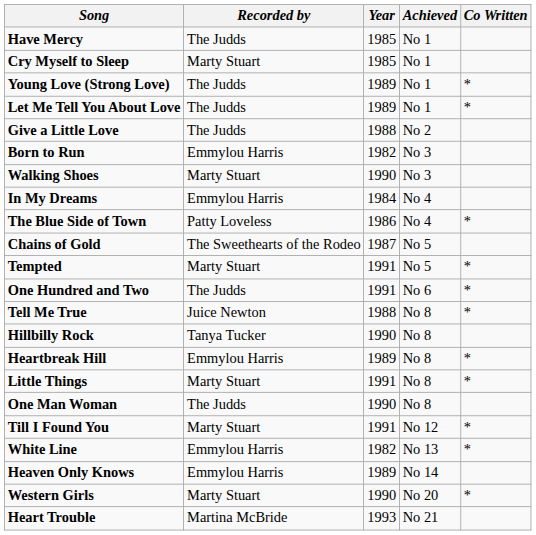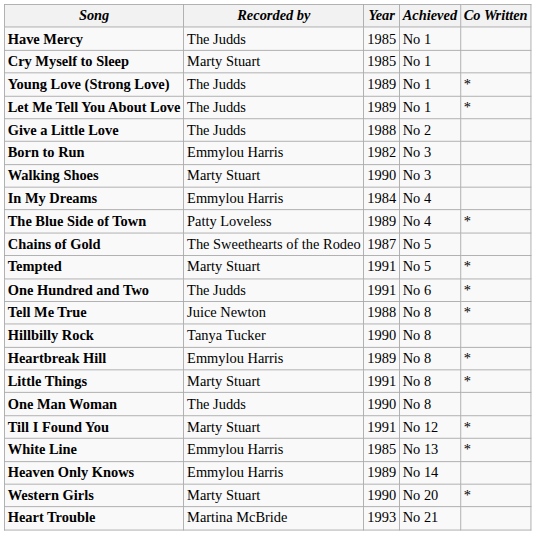 <table class="wikitable">
 <tr>
 <th><em>Song</em></th>
 <th><em>Recorded</em> <em>by</em></th>
 <th><em>Year</em></th>
 <th><em>Achieved</em></th>
 <th><em>Co Written</em></th>
 </tr>
 <tr>
 <td><strong>Have Mercy</strong></td>
 <td>The Judds</td>
 <td>1985</td>
 <td>No   1</td>
 <td></td>
 </tr>
 <tr>
 <td><strong>Cry Myself to Sleep</strong></td>
 <td>Marty Stuart</td>
 <td>1985</td>
 <td>No   1</td>
 <td></td>
 </tr>
 <tr>
 <td><strong>Young Love (Strong Love)</strong></td>
 <td>The Judds</td>
 <td>1989</td>
 <td Example>No   1</td>
 <td>*</td>
 </tr>
 <tr>
 <td><strong>Let Me Tell You About Love</strong></td>
 <td>The Judds</td>
 <td>1989</td>
 <td Example>No   1</td>
 <td>*</td>
 </tr>
 <tr>
 <td><strong>Give a Little Love</strong></td>
 <td>The Judds</td>
 <td>1988</td>
 <td Example>No   2</td>
 <td></td>
 </tr>
 <tr>
 <td><strong>Born to Run</strong></td>
 <td>Emmylou Harris</td>
 <td>1982</td>
 <td>No   3</td>
 <td></td>
 </tr>
 <tr>
 <td><strong>Walking Shoes</strong></td>
 <td>Marty Stuart</td>
 <td>1990</td>
 <td>No   3</td>
 <td></td>
 </tr>
 <tr>
 <td><strong>In My Dreams</strong></td>
 <td>Emmylou Harris</td>
 <td>1984</td>
 <td>No   4</td>
 <td></td>
 </tr>
 <tr>
 <td><strong>The Blue Side of Town</strong></td>
 <td>Patty Loveless</td>
-<td>1986</td>
+<td>1989</td>
 <td>No   4</td>
 <td>*</td>
 </tr>
 <tr>
 <td><strong>Chains of Gold</strong></td>
 <td>The Sweethearts of the Rodeo</td>
 <td>1987</td>
 <td>No   5</td>
 <td></td>
 </tr>
 <tr>
 <td><strong>Tempted</strong></td>
 <td>Marty Stuart</td>
 <td>1991</td>
 <td>No   5</td>
 <td>*</td>
 </tr>
 <tr>
 <td><strong>One Hundred and Two</strong></td>
 <td>The Judds</td>
 <td>1991</td>
 <td>No   6</td>
 <td>*</td>
 </tr>
 <tr>
 <td><strong>Tell Me True</strong></td>
 <td>Juice Newton</td>
 <td>1988</td>
 <td>No   8</td>
 <td>*</td>
 </tr>
 <tr>
 <td><strong>Hillbilly Rock</strong></td>
 <td>Tanya Tucker</td>
 <td>1990</td>
 <td>No   8</td>
 <td></td>
 </tr>
 <tr>
 <td><strong>Heartbreak Hill</strong></td>
 <td>Emmylou Harris</td>
 <td>1989</td>
 <td>No   8</td>
 <td>*</td>
 </tr>
 <tr>
 <td><strong>Little Things</strong></td>
 <td>Marty Stuart</td>
 <td>1991</td>
 <td>No   8</td>
 <td>*</td>
 </tr>
 <tr>
 <td><strong>One Man Woman</strong></td>
 <td>The Judds</td>
 <td>1990</td>
 <td>No   8</td>
 <td></td>
 </tr>
 <tr>
 <td><strong>Till I Found You</strong></td>
 <td>Marty Stuart</td>
 <td>1991</td>
 <td>No  12</td>
 <td>*</td>
 </tr>
 <tr>
 <td><strong>White Line</strong></td>
 <td>Emmylou Harris</td>
-<td>1982</td>
+<td>1985</td>
 <td>No  13</td>
 <td>*</td>
 </tr>
 <tr>
 <td><strong>Heaven Only Knows</strong></td>
 <td>Emmylou Harris</td>
 <td>1989</td>
 <td>No  14</td>
 <td></td>
 </tr>
 <tr>
 <td><strong>Western Girls</strong></td>
 <td>Marty Stuart</td>
 <td>1990</td>
 <td>No  20</td>
 <td>*</td>
 </tr>
 <tr>
 <td><strong>Heart Trouble</strong></td>
 <td>Martina McBride</td>
 <td>1993</td>
 <td>No  21</td>
 <td></td>
 </tr>
 </table>
